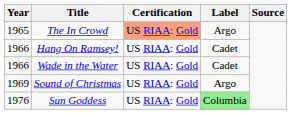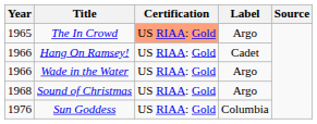 <table class=wikitable>
 <tr>
 <th>Year</th>
 <th>Title</th>
 <th>Certification</th>
 <th>Label</th>
 <th>Source</th>
 </tr>
 <tr align=center>
 <td>1965</td>
 <td><em><a href='#'>The In Crowd</a></em></td>
 <td style="background: lightsalmon;">US <a href='#'>RIAA</a>: <a href='#'>Gold</a></td>
 <td>Argo</td>
 <td rowspan=5></td>
 </tr>
 <tr align=center>
 <td>1966</td>
 <td><em><a href='#'>Hang On Ramsey!</a></em></td>
 <td>US <a href='#'>RIAA</a>: <a href='#'>Gold</a></td>
 <td>Cadet</td>
 </tr>
 <tr align=center>
 <td>1966</td>
 <td><em><a href='#'>Wade in the Water</a></em></td>
 <td>US <a href='#'>RIAA</a>: <a href='#'>Gold</a></td>
-<td>Cadet</td>
+<td>Argo</td>
 </tr>
 <tr align=center>
-<td>1969</td>
+<td>1968</td>
 <td><em><a href='#'>Sound of Christmas</a></em></td>
 <td>US <a href='#'>RIAA</a>: <a href='#'>Gold</a></td>
 <td>Argo</td>
 </tr>
 <tr align=center>
 <td>1976</td>
 <td><em><a href='#'>Sun Goddess</a></em></td>
 <td>US <a href='#'>RIAA</a>: <a href='#'>Gold</a></td>
-<td style="background: lightgreen;">Columbia</td>
+<td>Columbia</td>
 </tr>
 </table>
